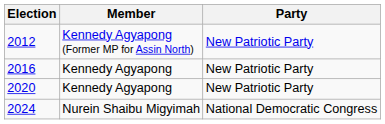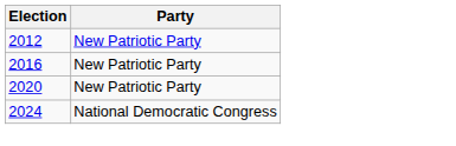 <table class="wikitable">
 <tr>
 <th>Election</th>
-<th>Member</th>
 <th>Party</th>
 </tr>
 <tr>
 <td><a href='#'>2012</a></td>
-<td><a href='#'>Kennedy Agyapong</a><br><small>(Former MP for <a href='#'>Assin North</a>)</small></td>
 <td><a href='#'>New Patriotic Party</a></td>
 </tr>
 <tr>
 <td><a href='#'>2016</a></td>
-<td>Kennedy Agyapong</td>
 <td>New Patriotic Party</td>
 </tr>
 <tr>
 <td><a href='#'>2020</a></td>
-<td>Kennedy Agyapong</td>
 <td>New Patriotic Party</td>
 </tr>
 <tr>
 <td><a href='#'>2024</a></td>
-<td>Nurein Shaibu Migyimah</td>
 <td>National Democratic Congress</td>
 </tr>
 </table>
